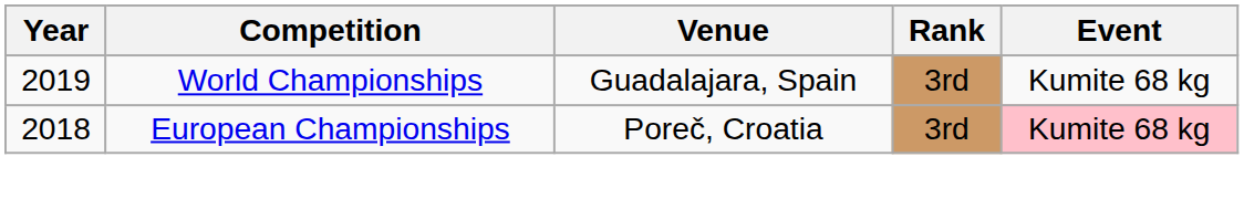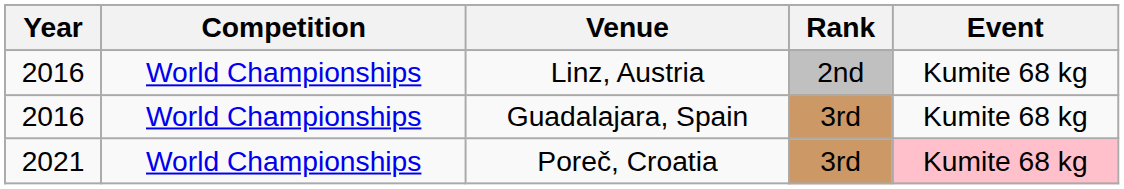 <table class="wikitable sortable" width=45% style="font-size:90%; text-align:center;">
 <tr>
 <th>Year</th>
 <th>Competition</th>
 <th>Venue</th>
 <th>Rank</th>
 <th>Event</th>
 </tr>
 <tr>
-<td>2019</td>
+<td>2016</td>
+<td><a href='#'>World Championships</a></td>
+<td>Linz, Austria</td>
+<td bgcolor="silver">2nd</td>
+<td>Kumite 68 kg</td>
+</tr>
+<tr>
+<td>2016</td>
 <td><a href='#'>World Championships</a></td>
 <td>Guadalajara, Spain</td>
 <td bgcolor="cc9966">3rd</td>
 <td>Kumite 68 kg</td>
 </tr>
 <tr>
-<td>2018</td>
-<td><a href='#'>European Championships</a></td>
+<td>2021</td>
+<td><a href='#'>World Championships</a></td>
 <td>Poreč, Croatia</td>
 <td bgcolor="cc9966">3rd</td>
 <td style="background: pink;">Kumite 68 kg</td>
 </tr>
 </table>
